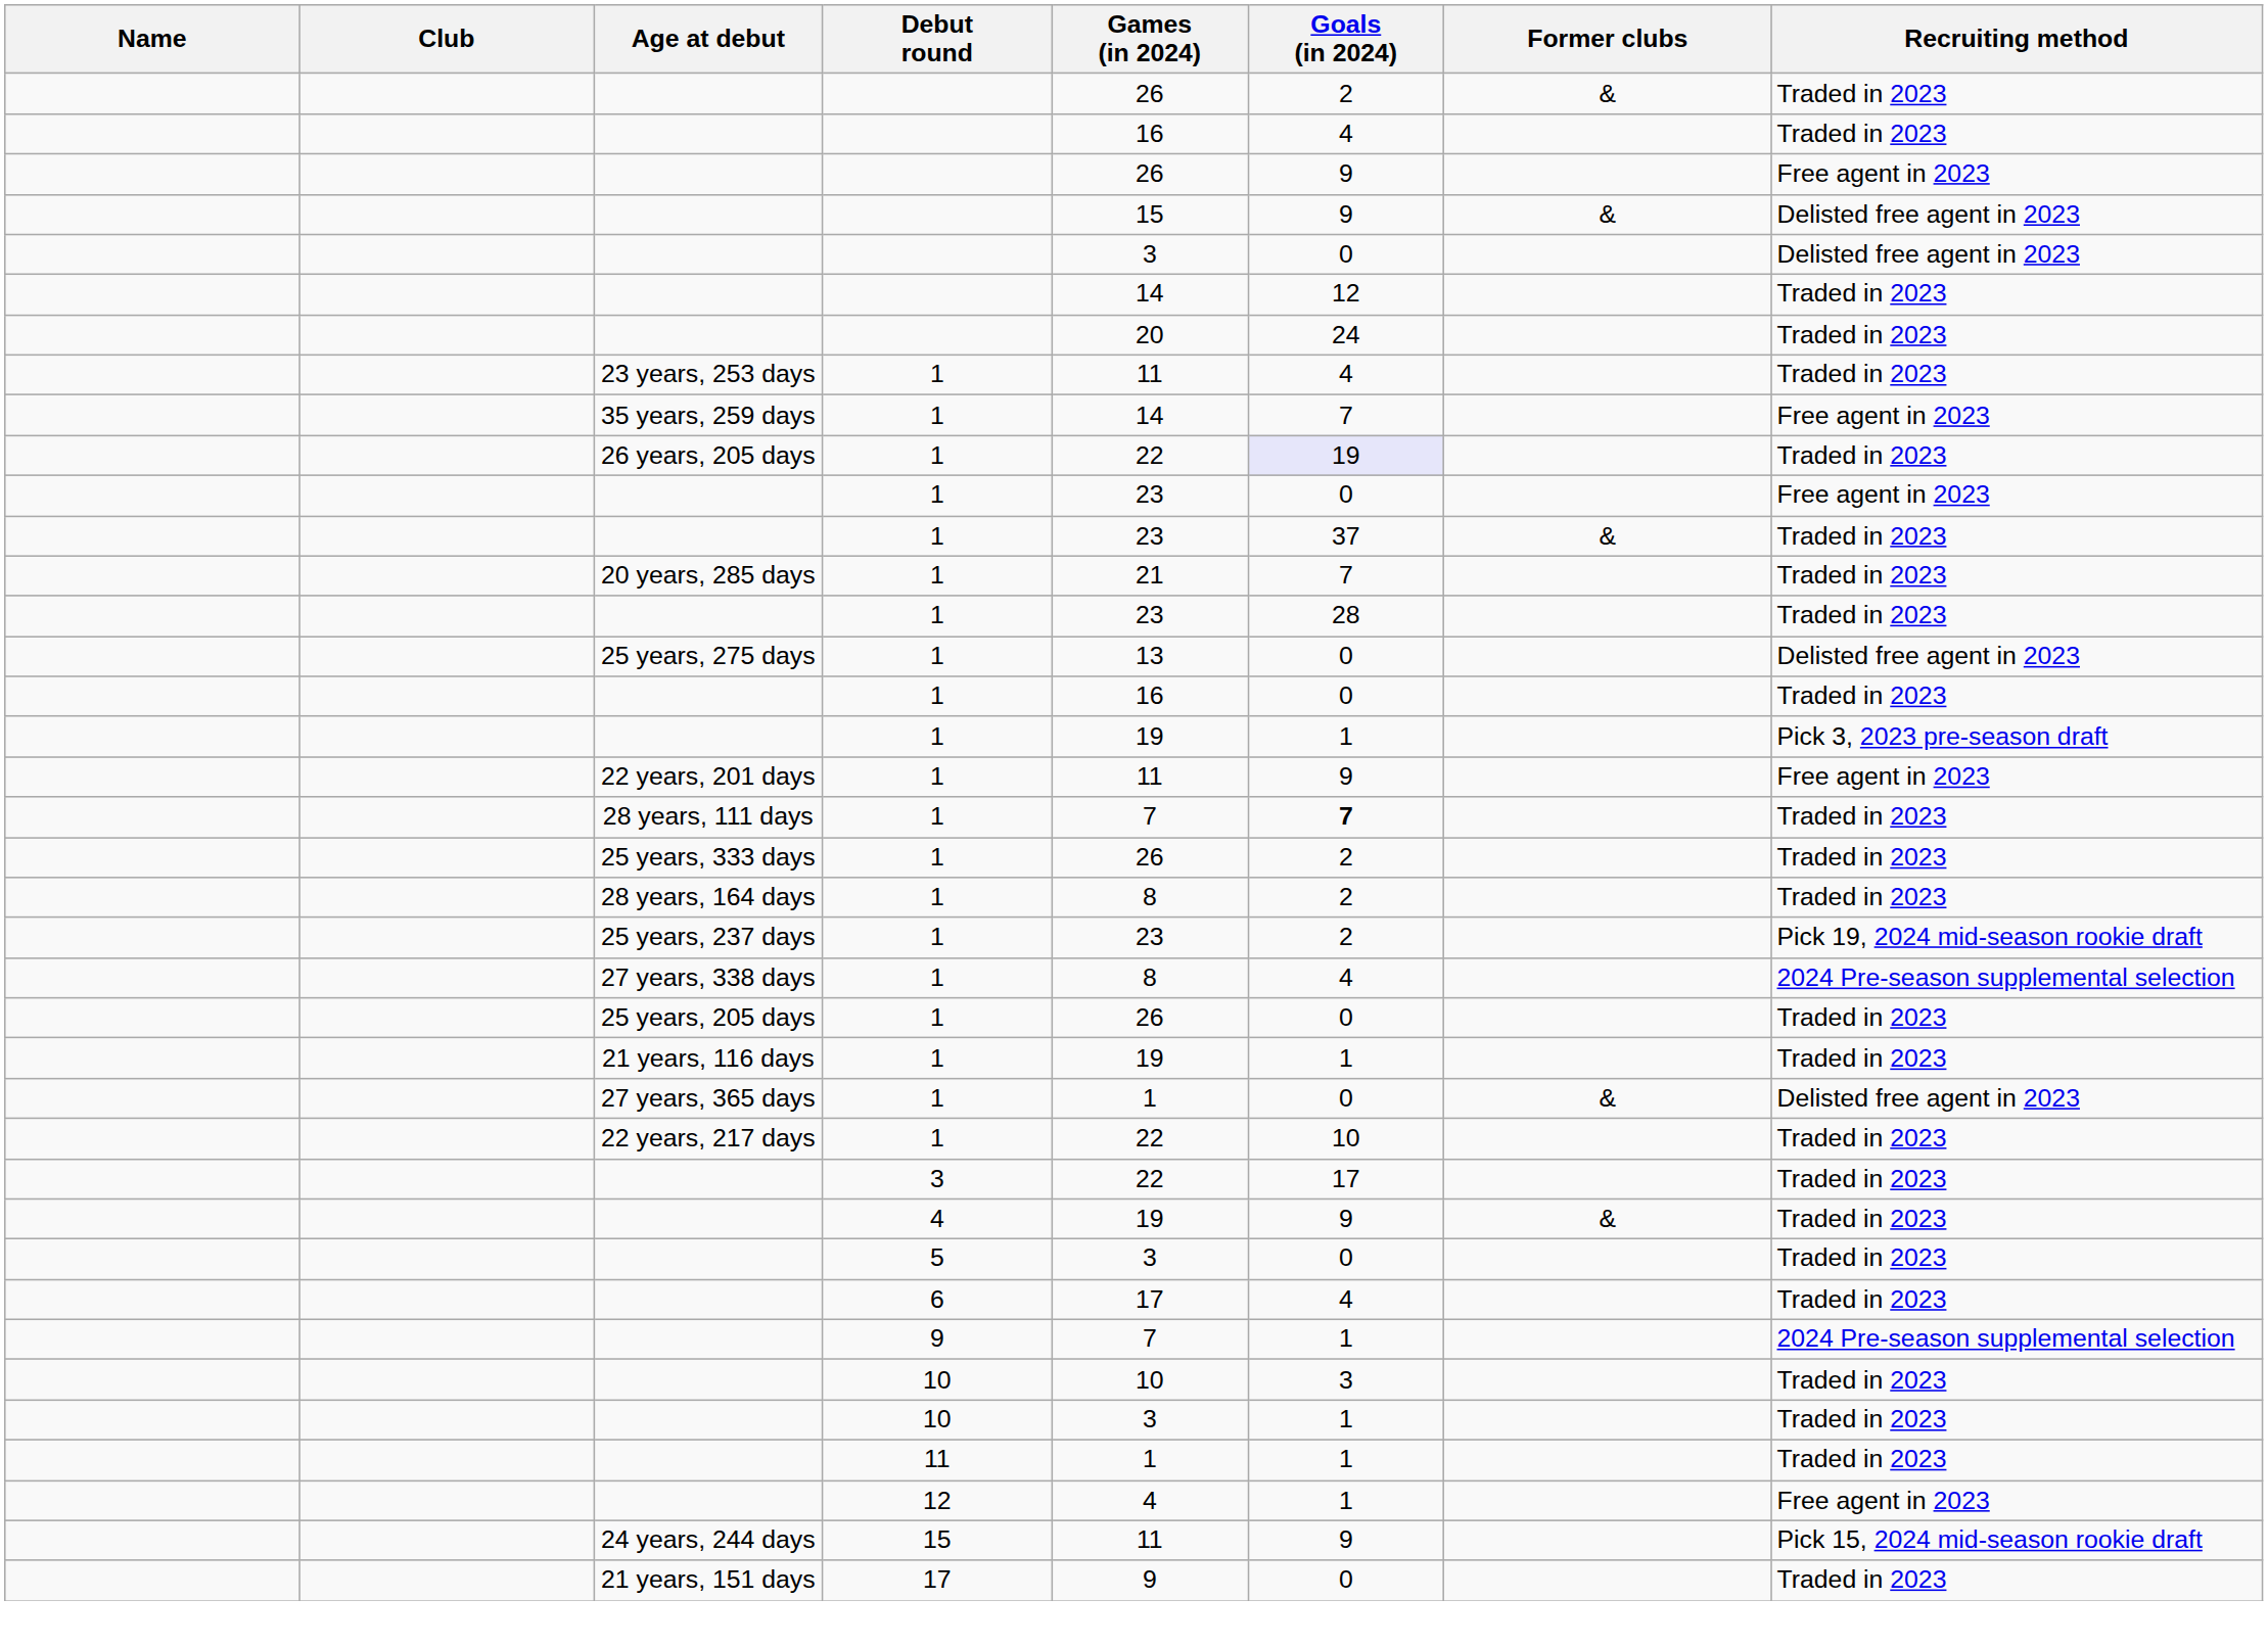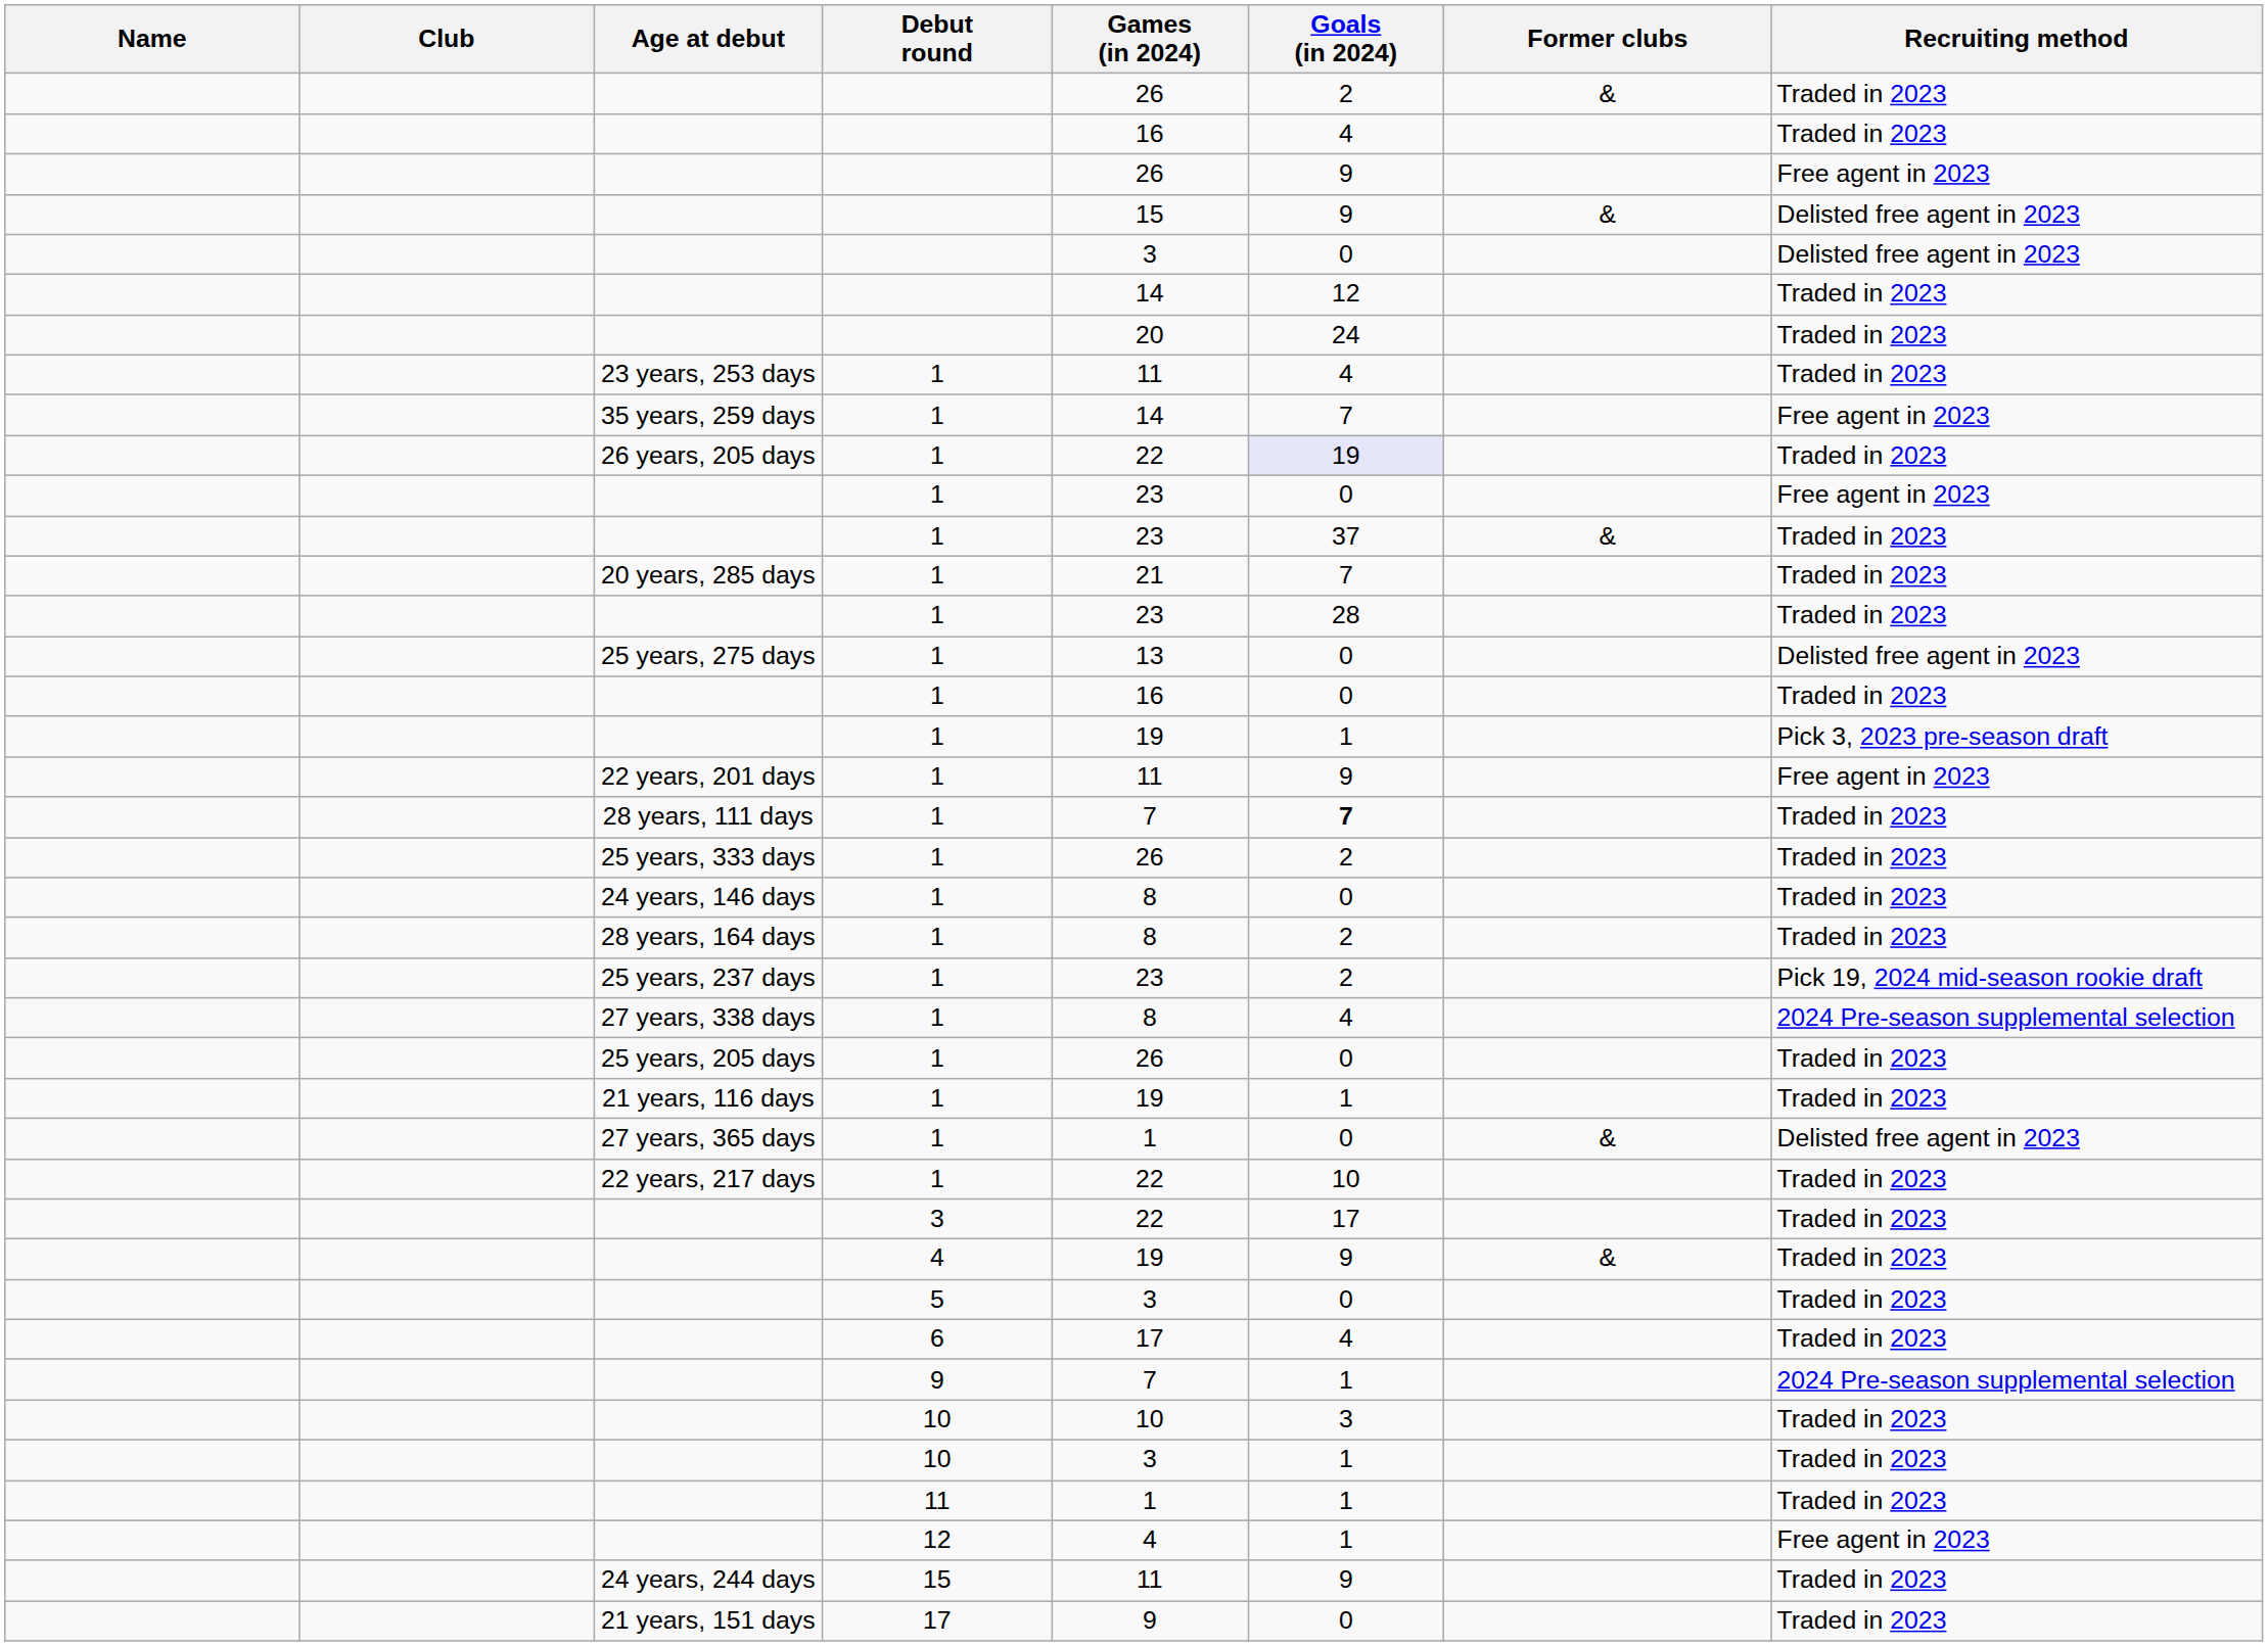 <table class="wikitable sortable" style="width:90%; text-align: center;">
 <tr>
 <th style="width:9%;">Name</th>
 <th width="9%">Club</th>
 <th style="width:7%;">Age at debut</th>
 <th width="7%">Debut<br>round</th>
 <th width=6%>Games<br>(in 2024)</th>
 <th width=6%><a href='#'>Goals</a><br>(in 2024)</th>
 <th style="width:10%;">Former clubs</th>
 <th style="width:15%;">Recruiting method</th>
 </tr>
 <tr>
 <td align="left"></td>
 <td></td>
 <td></td>
 <td></td>
 <td>26</td>
 <td>2</td>
 <td> & </td>
 <td align="left">Traded in <a href='#'>2023</a></td>
 </tr>
 <tr>
 <td align="left"></td>
 <td></td>
 <td></td>
 <td></td>
 <td>16</td>
 <td>4</td>
 <td></td>
 <td align="left">Traded in <a href='#'>2023</a></td>
 </tr>
 <tr>
 <td align="left"></td>
 <td></td>
 <td></td>
 <td></td>
 <td>26</td>
 <td>9</td>
 <td></td>
 <td align="left">Free agent in <a href='#'>2023</a></td>
 </tr>
 <tr>
 <td align="left"></td>
 <td></td>
 <td></td>
 <td></td>
 <td>15</td>
 <td>9</td>
 <td> & </td>
 <td align="left">Delisted free agent in <a href='#'>2023</a></td>
 </tr>
 <tr>
 <td align="left"></td>
 <td></td>
 <td></td>
 <td></td>
 <td>3</td>
 <td>0</td>
 <td></td>
 <td align="left">Delisted free agent in <a href='#'>2023</a></td>
 </tr>
 <tr>
 <td align="left"></td>
 <td></td>
 <td></td>
 <td></td>
 <td>14</td>
 <td>12</td>
 <td></td>
 <td align="left">Traded in <a href='#'>2023</a></td>
 </tr>
 <tr>
 <td align="left"></td>
 <td></td>
 <td></td>
 <td></td>
 <td>20</td>
 <td>24</td>
 <td></td>
 <td align="left">Traded in <a href='#'>2023</a></td>
 </tr>
 <tr>
 <td align="left"></td>
 <td></td>
 <td>23 years, 253 days</td>
 <td>1</td>
 <td>11</td>
 <td>4</td>
 <td></td>
 <td align="left">Traded in <a href='#'>2023</a></td>
 </tr>
 <tr>
 <td align="left"></td>
 <td></td>
 <td>35 years, 259 days</td>
 <td>1</td>
 <td>14</td>
 <td>7</td>
 <td></td>
 <td align="left">Free agent in <a href='#'>2023</a></td>
 </tr>
 <tr>
 <td align="left"></td>
 <td></td>
 <td>26 years, 205 days</td>
 <td>1</td>
 <td>22</td>
 <td style="background: lavender;">19</td>
 <td></td>
 <td align="left">Traded in <a href='#'>2023</a></td>
 </tr>
 <tr>
 <td align="left"></td>
 <td></td>
 <td></td>
 <td>1</td>
 <td>23</td>
 <td>0</td>
 <td></td>
 <td align="left">Free agent in <a href='#'>2023</a></td>
 </tr>
 <tr>
 <td align="left"></td>
 <td></td>
 <td></td>
 <td>1</td>
 <td>23</td>
 <td>37</td>
 <td> & </td>
 <td align="left">Traded in <a href='#'>2023</a></td>
 </tr>
 <tr>
 <td align="left"></td>
 <td></td>
 <td>20 years, 285 days</td>
 <td>1</td>
 <td>21</td>
 <td>7</td>
 <td></td>
 <td align="left">Traded in <a href='#'>2023</a></td>
 </tr>
 <tr>
 <td align="left"></td>
 <td></td>
 <td></td>
 <td>1</td>
 <td>23</td>
 <td>28</td>
 <td></td>
 <td align="left">Traded in <a href='#'>2023</a></td>
 </tr>
 <tr>
 <td align="left"></td>
 <td></td>
 <td>25 years, 275 days</td>
 <td>1</td>
 <td>13</td>
 <td>0</td>
 <td></td>
 <td align="left">Delisted free agent in <a href='#'>2023</a></td>
 </tr>
 <tr>
 <td align="left"></td>
 <td></td>
 <td></td>
 <td>1</td>
 <td>16</td>
 <td>0</td>
 <td></td>
 <td align="left">Traded in <a href='#'>2023</a></td>
 </tr>
 <tr>
 <td align="left"></td>
 <td></td>
 <td></td>
 <td>1</td>
 <td>19</td>
 <td>1</td>
 <td></td>
 <td align="left">Pick 3, <a href='#'>2023 pre-season draft</a></td>
 </tr>
 <tr>
 <td align="left"></td>
 <td></td>
 <td>22 years, 201 days</td>
 <td>1</td>
 <td>11</td>
 <td>9</td>
 <td></td>
 <td align="left">Free agent in <a href='#'>2023</a></td>
 </tr>
 <tr>
 <td align="left"></td>
 <td></td>
 <td>28 years, 111 days</td>
 <td>1</td>
 <td>7</td>
 <td><strong>7</strong></td>
 <td></td>
 <td align="left">Traded in <a href='#'>2023</a></td>
 </tr>
 <tr>
 <td align="left"></td>
 <td></td>
 <td>25 years, 333 days</td>
 <td>1</td>
 <td>26</td>
 <td>2</td>
 <td></td>
 <td align="left">Traded in <a href='#'>2023</a></td>
 </tr>
 <tr>
 <td align="left"></td>
 <td></td>
+<td>24 years, 146 days</td>
+<td>1</td>
+<td>8</td>
+<td>0</td>
+<td></td>
+<td align="left">Traded in <a href='#'>2023</a></td>
+</tr>
+<tr>
+<td align="left"></td>
+<td></td>
 <td>28 years, 164 days</td>
 <td>1</td>
 <td>8</td>
 <td>2</td>
 <td></td>
 <td align="left">Traded in <a href='#'>2023</a></td>
 </tr>
 <tr>
 <td align="left"></td>
 <td></td>
 <td>25 years, 237 days</td>
 <td>1</td>
 <td>23</td>
 <td>2</td>
 <td></td>
 <td align="left">Pick 19, <a href='#'>2024 mid-season rookie draft</a></td>
 </tr>
 <tr>
 <td align="left"></td>
 <td></td>
 <td>27 years, 338 days</td>
 <td>1</td>
 <td>8</td>
 <td>4</td>
 <td></td>
 <td align="left"><a href='#'>2024 Pre-season supplemental selection</a></td>
 </tr>
 <tr>
 <td align="left"></td>
 <td></td>
 <td>25 years, 205 days</td>
 <td>1</td>
 <td>26</td>
 <td>0</td>
 <td></td>
 <td align="left">Traded in <a href='#'>2023</a></td>
 </tr>
 <tr>
 <td align="left"></td>
 <td></td>
 <td>21 years, 116 days</td>
 <td>1</td>
 <td>19</td>
 <td>1</td>
 <td></td>
 <td align="left">Traded in <a href='#'>2023</a></td>
 </tr>
 <tr>
 <td align="left"></td>
 <td></td>
 <td>27 years, 365 days</td>
 <td>1</td>
 <td>1</td>
 <td>0</td>
 <td> & </td>
 <td align="left">Delisted free agent in <a href='#'>2023</a></td>
 </tr>
 <tr>
 <td align="left"></td>
 <td></td>
 <td>22 years, 217 days</td>
 <td>1</td>
 <td>22</td>
 <td>10</td>
 <td></td>
 <td align="left">Traded in <a href='#'>2023</a></td>
 </tr>
 <tr>
 <td align="left"></td>
 <td></td>
 <td></td>
 <td>3</td>
 <td>22</td>
 <td>17</td>
 <td></td>
 <td align="left">Traded in <a href='#'>2023</a></td>
 </tr>
 <tr>
 <td align="left"></td>
 <td></td>
 <td></td>
 <td>4</td>
 <td>19</td>
 <td>9</td>
 <td> & </td>
 <td align="left">Traded in <a href='#'>2023</a></td>
 </tr>
 <tr>
 <td align="left"></td>
 <td></td>
 <td></td>
 <td>5</td>
 <td>3</td>
 <td>0</td>
 <td></td>
 <td align="left">Traded in <a href='#'>2023</a></td>
 </tr>
 <tr>
 <td align="left"></td>
 <td></td>
 <td></td>
 <td>6</td>
 <td>17</td>
 <td>4</td>
 <td></td>
 <td align="left">Traded in <a href='#'>2023</a></td>
 </tr>
 <tr>
 <td align="left"></td>
 <td></td>
 <td></td>
 <td>9</td>
 <td>7</td>
 <td>1</td>
 <td></td>
 <td align="left"><a href='#'>2024 Pre-season supplemental selection</a></td>
 </tr>
 <tr>
 <td align="left"></td>
 <td></td>
 <td></td>
 <td>10</td>
 <td>10</td>
 <td>3</td>
 <td></td>
 <td align="left">Traded in <a href='#'>2023</a></td>
 </tr>
 <tr>
 <td align="left"></td>
 <td></td>
 <td></td>
 <td>10</td>
 <td>3</td>
 <td>1</td>
 <td></td>
 <td align="left">Traded in <a href='#'>2023</a></td>
 </tr>
 <tr>
 <td align="left"></td>
 <td></td>
 <td></td>
 <td>11</td>
 <td>1</td>
 <td>1</td>
 <td></td>
 <td align="left">Traded in <a href='#'>2023</a></td>
 </tr>
 <tr>
 <td align="left"></td>
 <td></td>
 <td></td>
 <td>12</td>
 <td>4</td>
 <td>1</td>
 <td></td>
 <td align="left">Free agent in <a href='#'>2023</a></td>
 </tr>
 <tr>
 <td align="left"></td>
 <td></td>
 <td>24 years, 244 days</td>
 <td>15</td>
 <td>11</td>
 <td>9</td>
 <td></td>
-<td align="left">Pick 15, <a href='#'>2024 mid-season rookie draft</a></td>
+<td align="left">Traded in <a href='#'>2023</a></td>
 </tr>
 <tr>
 <td align="left"></td>
 <td></td>
 <td>21 years, 151 days</td>
 <td>17</td>
 <td>9</td>
 <td>0</td>
 <td></td>
 <td align="left">Traded in <a href='#'>2023</a></td>
 </tr>
 </table>
